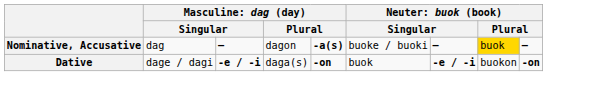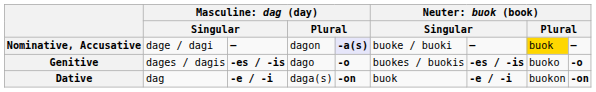 <table class="wikitable">
 <tr>
 <th rowspan="2"></th>
 <th colspan="4">Masculine: <em>dag</em> (day)</th>
 <th colspan="4">Neuter: <em>buok</em> (book)</th>
 </tr>
 <tr>
 <th colspan="2">Singular</th>
 <th colspan="2">Plural</th>
 <th colspan="2">Singular</th>
 <th colspan="2">Plural</th>
 </tr>
 <tr>
 <th>Nominative, Accusative</th>
-<td>dag</td>
+<td>dage / dagi</td>
 <td><strong>–</strong></td>
 <td>dagon</td>
-<td><strong>-a(s)</strong></td>
+<td style="background: lavender;"><strong>-a(s)</strong></td>
 <td>buoke / buoki</td>
 <td><strong>–</strong></td>
 <td style="background: gold;">buok</td>
 <td><strong>–</strong></td>
 </tr>
 <tr>
+<th>Genitive</th>
+<td>dages / dagis</td>
+<td><strong>-es / -is</strong></td>
+<td>dago</td>
+<td><strong>-o</strong></td>
+<td>buokes / buokis</td>
+<td><strong>-es / -is</strong></td>
+<td>buoko</td>
+<td><strong>-o</strong></td>
+</tr>
+<tr>
 <th>Dative</th>
-<td>dage / dagi</td>
+<td>dag</td>
 <td><strong>-e / -i</strong></td>
 <td>daga(s)</td>
 <td><strong>-on</strong></td>
 <td>buok</td>
 <td><strong>-e / -i</strong></td>
 <td>buokon</td>
 <td><strong>-on</strong></td>
 </tr>
 </table>
